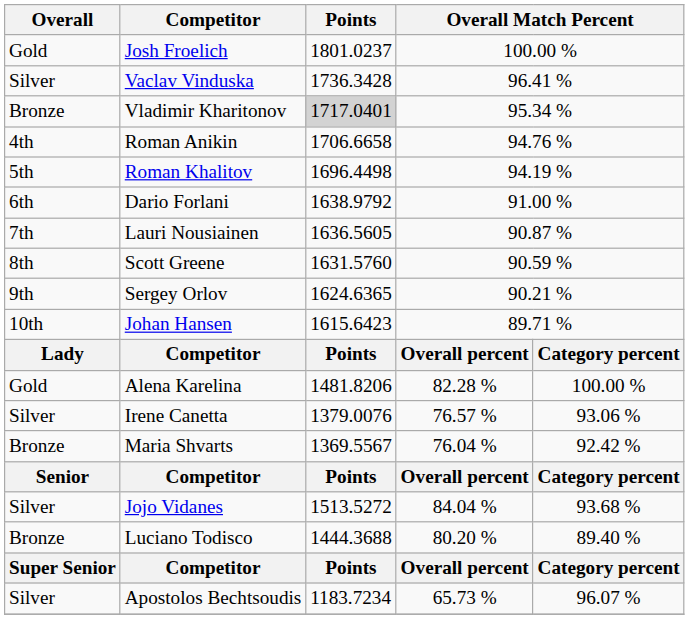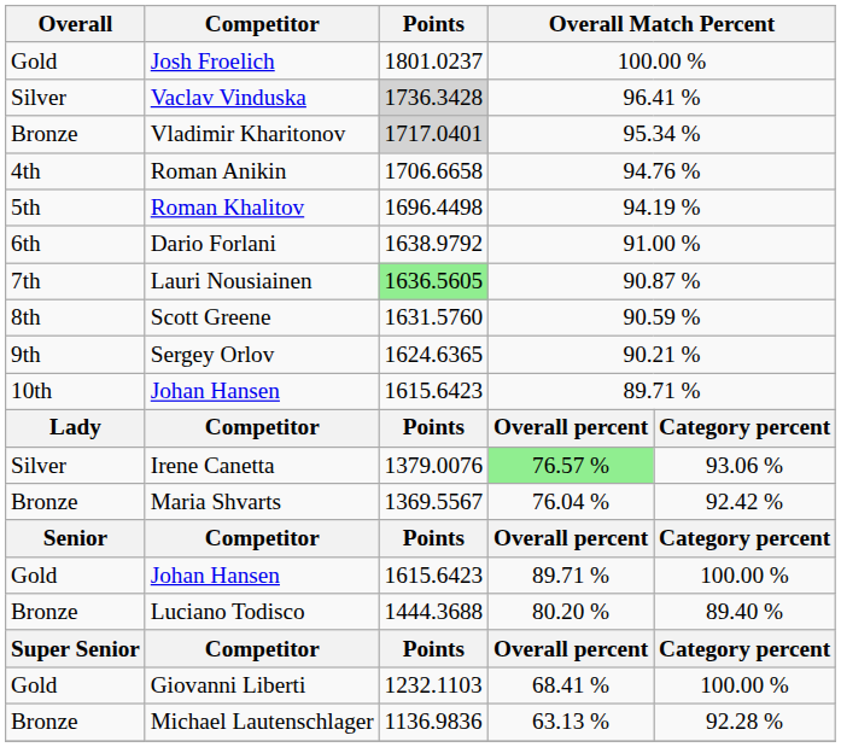 <table class="wikitable" style="text-align: left;">
 <tr>
 <th>Overall</th>
 <th>Competitor</th>
 <th>Points</th>
 <th colspan="2">Overall Match Percent</th>
 </tr>
 <tr>
 <td> Gold</td>
 <td> <a href='#'>Josh Froelich</a></td>
 <td>1801.0237</td>
 <td colspan="2" style="text-align: center;">100.00 %</td>
 </tr>
 <tr>
 <td> Silver</td>
 <td> <a href='#'>Vaclav Vinduska</a></td>
-<td>1736.3428</td>
+<td style="background: lightgrey;">1736.3428</td>
 <td colspan="2" style="text-align: center;">96.41 %</td>
 </tr>
 <tr>
 <td> Bronze</td>
 <td> Vladimir Kharitonov</td>
 <td style="background: lightgrey;">1717.0401</td>
 <td colspan="2" style="text-align: center;">95.34 %</td>
 </tr>
 <tr>
 <td>4th</td>
 <td> Roman Anikin</td>
 <td>1706.6658</td>
 <td colspan="2" style="text-align: center;">94.76 %</td>
 </tr>
 <tr>
 <td>5th</td>
 <td> <a href='#'>Roman Khalitov</a></td>
 <td>1696.4498</td>
 <td colspan="2" style="text-align: center;">94.19 %</td>
 </tr>
 <tr>
 <td>6th</td>
 <td> Dario Forlani</td>
 <td>1638.9792</td>
 <td colspan="2" style="text-align: center;">91.00 %</td>
 </tr>
 <tr>
 <td>7th</td>
 <td> Lauri Nousiainen</td>
-<td>1636.5605</td>
+<td style="background: lightgreen;">1636.5605</td>
 <td colspan="2" style="text-align: center;">90.87 %</td>
 </tr>
 <tr>
 <td>8th</td>
 <td> Scott Greene</td>
 <td>1631.5760</td>
 <td colspan="2" style="text-align: center;">90.59 %</td>
 </tr>
 <tr>
 <td>9th</td>
 <td> Sergey Orlov</td>
 <td>1624.6365</td>
 <td colspan="2" style="text-align: center;">90.21 %</td>
 </tr>
 <tr>
 <td>10th</td>
 <td> <a href='#'>Johan Hansen</a></td>
 <td>1615.6423</td>
 <td colspan="2" style="text-align: center;">89.71 %</td>
 </tr>
 <tr>
 <th>Lady</th>
 <th>Competitor</th>
 <th>Points</th>
 <th>Overall percent</th>
 <th>Category percent</th>
 </tr>
 <tr>
-<td> Gold</td>
-<td> Alena Karelina</td>
-<td>1481.8206</td>
-<td style="text-align: center;">82.28 %</td>
-<td style="text-align: center;">100.00 %</td>
-</tr>
-<tr>
 <td> Silver</td>
 <td> Irene Canetta</td>
 <td>1379.0076</td>
-<td style="text-align: center;">76.57 %</td>
+<td style="background: lightgreen; text-align: center;">76.57 %</td>
 <td style="text-align: center;">93.06 %</td>
 </tr>
 <tr>
 <td> Bronze</td>
 <td> Maria Shvarts</td>
 <td>1369.5567</td>
 <td style="text-align: center;">76.04 %</td>
 <td style="text-align: center;">92.42 %</td>
 </tr>
 <tr>
 <th>Senior</th>
 <th>Competitor</th>
 <th>Points</th>
 <th>Overall percent</th>
 <th>Category percent</th>
 </tr>
 <tr>
-<td> Silver</td>
-<td> <a href='#'>Jojo Vidanes</a></td>
-<td>1513.5272</td>
-<td style="text-align: center;">84.04 %</td>
-<td style="text-align: center;">93.68 %</td>
+<td> Gold</td>
+<td> <a href='#'>Johan Hansen</a></td>
+<td>1615.6423</td>
+<td style="text-align: center;">89.71 %</td>
+<td style="text-align: center;">100.00 %</td>
 </tr>
 <tr>
 <td> Bronze</td>
 <td> Luciano Todisco</td>
 <td>1444.3688</td>
 <td style="text-align: center;">80.20 %</td>
 <td style="text-align: center;">89.40 %</td>
 </tr>
 <tr>
 <th>Super Senior</th>
 <th>Competitor</th>
 <th>Points</th>
 <th>Overall percent</th>
 <th>Category percent</th>
 </tr>
 <tr>
-<td> Silver</td>
-<td> Apostolos Bechtsoudis</td>
-<td>1183.7234</td>
-<td style="text-align: center;">65.73 %</td>
-<td style="text-align: center;">96.07 %</td>
+<td> Gold</td>
+<td> Giovanni Liberti</td>
+<td>1232.1103</td>
+<td style="text-align: center;">68.41 %</td>
+<td style="text-align: center;">100.00 %</td>
+</tr>
+<tr>
+<td> Bronze</td>
+<td> Michael Lautenschlager</td>
+<td>1136.9836</td>
+<td style="text-align: center;">63.13 %</td>
+<td style="text-align: center;">92.28 %</td>
 </tr>
 <tr>
 </tr>
 </table>
